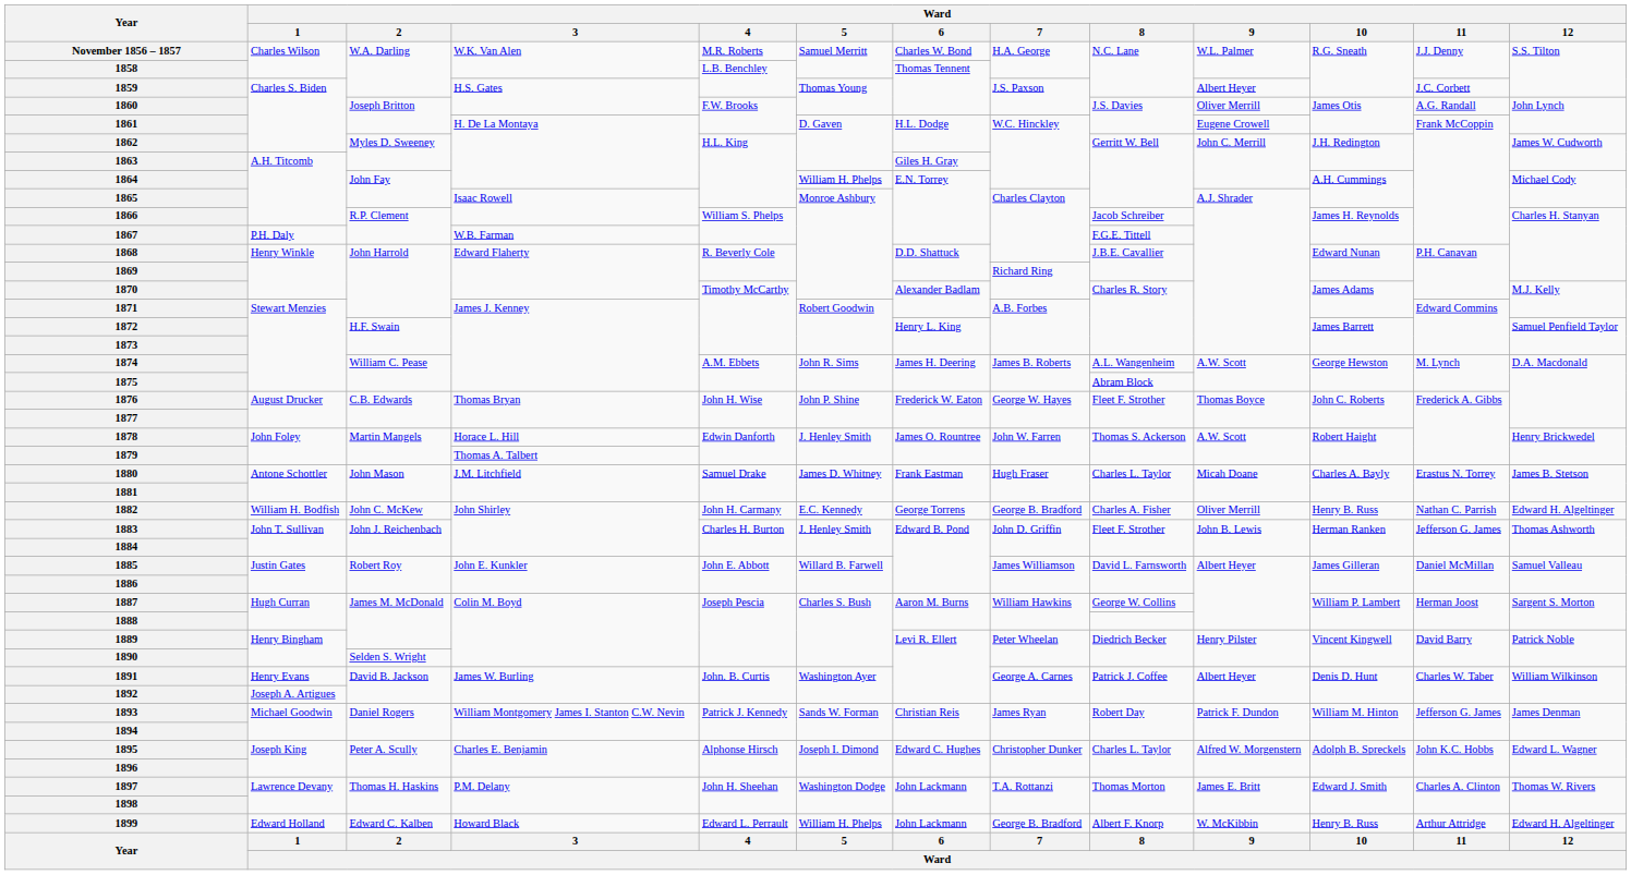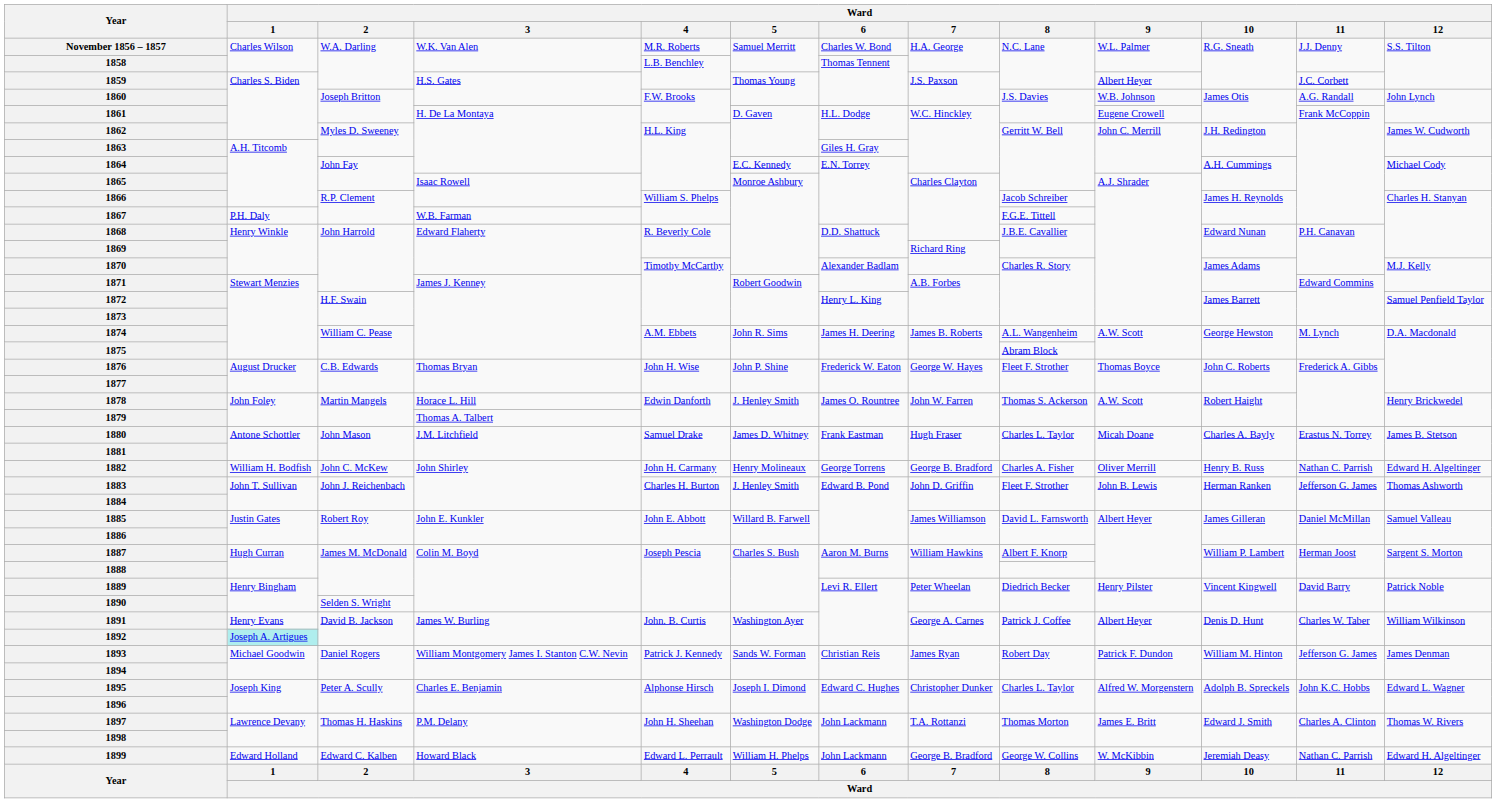 <table class="wikitable" width=100% style="font-size: 86%;">
 <tr>
 <th rowspan="2" width="15%">Year</th>
 <th colspan="12" align="left">Ward</th>
 </tr>
 <tr>
 <th>1</th>
 <th>2</th>
 <th>3</th>
 <th>4</th>
 <th>5</th>
 <th>6</th>
 <th>7</th>
 <th>8</th>
 <th>9</th>
 <th>10</th>
 <th>11</th>
 <th>12</th>
 </tr>
 <tr valign=top>
 <th>November 1856 – 1857</th>
 <td rowspan="2"><a href='#'>Charles Wilson</a></td>
 <td rowspan="3"><a href='#'>W.A. Darling</a></td>
 <td rowspan="2"><a href='#'>W.K. Van Alen</a></td>
 <td><a href='#'>M.R. Roberts</a></td>
 <td rowspan="2"><a href='#'>Samuel Merritt</a></td>
 <td><a href='#'>Charles W. Bond</a></td>
 <td rowspan="2"><a href='#'>H.A. George</a></td>
 <td rowspan="3"><a href='#'>N.C. Lane</a></td>
 <td rowspan="2"><a href='#'>W.L. Palmer</a></td>
 <td rowspan="3"><a href='#'>R.G. Sneath</a></td>
 <td rowspan="2"><a href='#'>J.J. Denny</a></td>
 <td rowspan="3"><a href='#'>S.S. Tilton</a></td>
 </tr>
 <tr valign=top>
 <th>1858</th>
 <td rowspan="2"><a href='#'>L.B. Benchley</a></td>
 <td rowspan="3"><a href='#'>Thomas Tennent</a></td>
 </tr>
 <tr valign=top>
 <th>1859</th>
 <td rowspan="4"><a href='#'>Charles S. Biden</a></td>
 <td rowspan="2"><a href='#'>H.S. Gates</a></td>
 <td rowspan="2"><a href='#'>Thomas Young</a></td>
 <td rowspan="2"><a href='#'>J.S. Paxson</a></td>
 <td rowspan="1"><a href='#'>Albert Heyer</a></td>
 <td><a href='#'>J.C. Corbett</a></td>
 </tr>
 <tr valign=top>
 <th>1860</th>
 <td rowspan="2"><a href='#'>Joseph Britton</a></td>
 <td rowspan="2"><a href='#'>F.W. Brooks</a></td>
 <td rowspan="2"><a href='#'>J.S. Davies</a></td>
-<td><a href='#'>Oliver Merrill</a></td>
+<td><a href='#'>W.B. Johnson</a></td>
 <td rowspan="2"><a href='#'>James Otis</a></td>
 <td><a href='#'>A.G. Randall</a><br></td>
 <td rowspan="2"><a href='#'>John Lynch</a></td>
 </tr>
 <tr valign=top>
 <th>1861</th>
 <td rowspan="4"><a href='#'>H. De La Montaya</a></td>
 <td rowspan="3"><a href='#'>D. Gaven</a></td>
 <td rowspan="2"><a href='#'>H.L. Dodge</a></td>
 <td rowspan="4"><a href='#'>W.C. Hinckley</a></td>
 <td><a href='#'>Eugene Crowell</a></td>
 <td rowspan="7"><a href='#'>Frank McCoppin</a></td>
 </tr>
 <tr valign=top>
 <th>1862</th>
 <td rowspan="2"><a href='#'>Myles D. Sweeney</a></td>
 <td rowspan="4"><a href='#'>H.L. King</a></td>
 <td rowspan="4"><a href='#'>Gerritt W. Bell</a></td>
 <td rowspan="3"><a href='#'>John C. Merrill</a></td>
 <td rowspan="2"><a href='#'>J.H. Redington</a></td>
 <td rowspan="2"><a href='#'>James W. Cudworth</a></td>
 </tr>
 <tr valign=top>
 <th>1863</th>
 <td rowspan="4"><a href='#'>A.H. Titcomb</a></td>
 <td><a href='#'>Giles H. Gray</a></td>
 </tr>
 <tr valign=top>
 <th>1864</th>
 <td rowspan="2"><a href='#'>John Fay</a></td>
-<td rowspan="1"><a href='#'>William H. Phelps</a></td>
+<td><a href='#'>E.C. Kennedy</a><br></td>
 <td rowspan="4"><a href='#'>E.N. Torrey</a></td>
 <td rowspan="2"><a href='#'>A.H. Cummings</a></td>
 <td rowspan="2"><a href='#'>Michael Cody</a></td>
 </tr>
 <tr valign=top>
 <th>1865</th>
 <td rowspan="2"><a href='#'>Isaac Rowell</a></td>
 <td rowspan="6"><a href='#'>Monroe Ashbury</a></td>
 <td rowspan="4"><a href='#'>Charles Clayton</a></td>
 <td rowspan="9"><a href='#'>A.J. Shrader</a></td>
 </tr>
 <tr valign=top>
 <th>1866</th>
 <td rowspan="2"><a href='#'>R.P. Clement</a></td>
 <td rowspan="2"><a href='#'>William S. Phelps</a></td>
 <td><a href='#'>Jacob Schreiber</a></td>
 <td rowspan="2"><a href='#'>James H. Reynolds</a></td>
 <td rowspan="4"><a href='#'>Charles H. Stanyan</a></td>
 </tr>
 <tr valign=top>
 <th>1867</th>
 <td><a href='#'>P.H. Daly</a></td>
 <td><a href='#'>W.B. Farman</a></td>
 <td><a href='#'>F.G.E. Tittell</a></td>
 </tr>
 <tr valign=top>
 <th>1868</th>
 <td rowspan="3"><a href='#'>Henry Winkle</a></td>
 <td rowspan="4"><a href='#'>John Harrold</a></td>
 <td rowspan="3"><a href='#'>Edward Flaherty</a></td>
 <td rowspan="2"><a href='#'>R. Beverly Cole</a></td>
 <td rowspan="2"><a href='#'>D.D. Shattuck</a></td>
 <td rowspan="2"><a href='#'>J.B.E. Cavallier</a></td>
 <td rowspan="2"><a href='#'>Edward Nunan</a></td>
 <td rowspan="3"><a href='#'>P.H. Canavan</a></td>
 </tr>
 <tr valign=top>
 <th>1869</th>
 <td rowspan="2"><a href='#'>Richard Ring</a></td>
 </tr>
 <tr valign=top>
 <th>1870</th>
 <td rowspan="4"><a href='#'>Timothy McCarthy</a></td>
 <td rowspan="2"><a href='#'>Alexander Badlam</a></td>
 <td rowspan="4"><a href='#'>Charles R. Story</a></td>
 <td rowspan="2"><a href='#'>James Adams</a></td>
 <td rowspan="2"><a href='#'>M.J. Kelly</a></td>
 </tr>
 <tr valign=top>
 <th>1871</th>
 <td rowspan="5"><a href='#'>Stewart Menzies</a></td>
 <td rowspan="5"><a href='#'>James J. Kenney</a></td>
 <td rowspan="3"><a href='#'>Robert Goodwin</a></td>
 <td rowspan="3"><a href='#'>A.B. Forbes</a></td>
 <td rowspan="3"><a href='#'>Edward Commins</a></td>
 </tr>
 <tr valign=top>
 <th>1872</th>
 <td rowspan="2"><a href='#'>H.F. Swain</a></td>
 <td rowspan="2"><a href='#'>Henry L. King</a></td>
 <td rowspan="2"><a href='#'>James Barrett</a></td>
 <td rowspan="2"><a href='#'>Samuel Penfield Taylor</a></td>
 </tr>
 <tr valign=top>
 <th>1873</th>
 </tr>
 <tr valign=top>
 <th>1874</th>
 <td rowspan="2"><a href='#'>William C. Pease</a></td>
 <td rowspan="2"><a href='#'>A.M. Ebbets</a></td>
 <td rowspan="2"><a href='#'>John R. Sims</a></td>
 <td rowspan="2"><a href='#'>James H. Deering</a></td>
 <td rowspan="2"><a href='#'>James B. Roberts</a></td>
 <td><a href='#'>A.L. Wangenheim</a><br></td>
 <td rowspan="2"><a href='#'>A.W. Scott</a></td>
 <td rowspan="2"><a href='#'>George Hewston</a></td>
 <td rowspan="2"><a href='#'>M. Lynch</a></td>
 <td rowspan="4"><a href='#'>D.A. Macdonald</a></td>
 </tr>
 <tr valign=top>
 <th>1875</th>
 <td><a href='#'>Abram Block</a></td>
 </tr>
 <tr valign=top>
 <th>1876</th>
 <td rowspan="2"><a href='#'>August Drucker</a></td>
 <td rowspan="2"><a href='#'>C.B. Edwards</a></td>
 <td rowspan="2"><a href='#'>Thomas Bryan</a></td>
 <td rowspan="2"><a href='#'>John H. Wise</a></td>
 <td rowspan="2"><a href='#'>John P. Shine</a></td>
 <td rowspan="2"><a href='#'>Frederick W. Eaton</a></td>
 <td rowspan="2"><a href='#'>George W. Hayes</a></td>
 <td rowspan="2"><a href='#'>Fleet F. Strother</a></td>
 <td rowspan="2"><a href='#'>Thomas Boyce</a></td>
 <td rowspan="2"><a href='#'>John C. Roberts</a></td>
 <td rowspan="4"><a href='#'>Frederick A. Gibbs</a></td>
 </tr>
 <tr valign=top>
 <th>1877</th>
 </tr>
 <tr valign=top>
 <th>1878</th>
 <td rowspan="2"><a href='#'>John Foley</a></td>
 <td rowspan="2"><a href='#'>Martin Mangels</a></td>
 <td><a href='#'>Horace L. Hill</a></td>
 <td rowspan="2"><a href='#'>Edwin Danforth</a></td>
 <td rowspan="2"><a href='#'>J. Henley Smith</a></td>
 <td rowspan="2"><a href='#'>James O. Rountree</a></td>
 <td rowspan="2"><a href='#'>John W. Farren</a></td>
 <td rowspan="2"><a href='#'>Thomas S. Ackerson</a></td>
 <td rowspan="2"><a href='#'>A.W. Scott</a></td>
 <td rowspan="2"><a href='#'>Robert Haight</a></td>
 <td rowspan="2"><a href='#'>Henry Brickwedel</a></td>
 </tr>
 <tr valign=top>
 <th>1879</th>
 <td><a href='#'>Thomas A. Talbert</a></td>
 </tr>
 <tr valign=top>
 <th>1880</th>
 <td rowspan="2"><a href='#'>Antone Schottler</a></td>
 <td rowspan="2"><a href='#'>John Mason</a></td>
 <td rowspan="2"><a href='#'>J.M. Litchfield</a></td>
 <td rowspan="2"><a href='#'>Samuel Drake</a></td>
 <td rowspan="2"><a href='#'>James D. Whitney</a></td>
 <td rowspan="2"><a href='#'>Frank Eastman</a></td>
 <td rowspan="2"><a href='#'>Hugh Fraser</a></td>
 <td rowspan="2"><a href='#'>Charles L. Taylor</a></td>
 <td rowspan="2"><a href='#'>Micah Doane</a></td>
 <td rowspan="2"><a href='#'>Charles A. Bayly</a></td>
 <td rowspan="2"><a href='#'>Erastus N. Torrey</a></td>
 <td rowspan="2"><a href='#'>James B. Stetson</a></td>
 </tr>
 <tr valign=top>
 <th>1881</th>
 </tr>
 <tr valign=top>
 <th>1882</th>
 <td><a href='#'>William H. Bodfish</a></td>
 <td><a href='#'>John C. McKew</a></td>
 <td rowspan="3"><a href='#'>John Shirley</a></td>
 <td><a href='#'>John H. Carmany</a></td>
-<td><a href='#'>E.C. Kennedy</a><br></td>
+<td><a href='#'>Henry Molineaux</a></td>
 <td><a href='#'>George Torrens</a></td>
 <td><a href='#'>George B. Bradford</a></td>
 <td><a href='#'>Charles A. Fisher</a></td>
 <td><a href='#'>Oliver Merrill</a></td>
 <td><a href='#'>Henry B. Russ</a></td>
 <td><a href='#'>Nathan C. Parrish</a></td>
 <td rowspan="1"><a href='#'>Edward H. Algeltinger</a></td>
 </tr>
 <tr valign=top>
 <th>1883</th>
 <td rowspan="2"><a href='#'>John T. Sullivan</a></td>
 <td rowspan="2"><a href='#'>John J. Reichenbach</a></td>
 <td rowspan="2"><a href='#'>Charles H. Burton</a></td>
 <td rowspan="2"><a href='#'>J. Henley Smith</a></td>
 <td rowspan="4"><a href='#'>Edward B. Pond</a></td>
 <td rowspan="2"><a href='#'>John D. Griffin</a></td>
 <td rowspan="2"><a href='#'>Fleet F. Strother</a></td>
 <td rowspan="2"><a href='#'>John B. Lewis</a></td>
 <td rowspan="2"><a href='#'>Herman Ranken</a></td>
 <td rowspan="2"><a href='#'>Jefferson G. James</a></td>
 <td rowspan="2"><a href='#'>Thomas Ashworth</a></td>
 </tr>
 <tr valign=top>
 <th>1884</th>
 </tr>
 <tr valign=top>
 <th>1885</th>
 <td rowspan="2"><a href='#'>Justin Gates</a></td>
 <td rowspan="2"><a href='#'>Robert Roy</a></td>
 <td rowspan="2"><a href='#'>John E. Kunkler</a></td>
 <td rowspan="2"><a href='#'>John E. Abbott</a></td>
 <td rowspan="2"><a href='#'>Willard B. Farwell</a></td>
 <td rowspan="2"><a href='#'>James Williamson</a></td>
 <td rowspan="2"><a href='#'>David L. Farnsworth</a></td>
 <td rowspan="4"><a href='#'>Albert Heyer</a></td>
 <td rowspan="2"><a href='#'>James Gilleran</a></td>
 <td rowspan="2"><a href='#'>Daniel McMillan</a></td>
 <td rowspan="2"><a href='#'>Samuel Valleau</a></td>
 </tr>
 <tr valign=top>
 <th>1886</th>
 </tr>
 <tr valign=top>
 <th>1887</th>
 <td rowspan="2"><a href='#'>Hugh Curran</a></td>
 <td rowspan="3"><a href='#'>James M. McDonald</a></td>
 <td rowspan="4"><a href='#'>Colin M. Boyd</a></td>
 <td rowspan="4"><a href='#'>Joseph Pescia</a></td>
 <td rowspan="4"><a href='#'>Charles S. Bush</a></td>
 <td rowspan="2"><a href='#'>Aaron M. Burns</a></td>
 <td rowspan="2"><a href='#'>William Hawkins</a></td>
-<td rowspan="1"><a href='#'>George W. Collins</a></td>
+<td rowspan="1"><a href='#'>Albert F. Knorp</a></td>
 <td rowspan="2"><a href='#'>William P. Lambert</a></td>
 <td rowspan="2"><a href='#'>Herman Joost</a></td>
 <td rowspan="2"><a href='#'>Sargent S. Morton</a></td>
 </tr>
 <tr valign=top>
 <th>1888</th>
 </tr>
 <tr valign=top>
 <th>1889</th>
 <td rowspan="2"><a href='#'>Henry Bingham</a></td>
 <td rowspan="4"><a href='#'>Levi R. Ellert</a></td>
 <td rowspan="2"><a href='#'>Peter Wheelan</a></td>
 <td rowspan="2"><a href='#'>Diedrich Becker</a></td>
 <td rowspan="2"><a href='#'>Henry Pilster</a></td>
 <td rowspan="2"><a href='#'>Vincent Kingwell</a></td>
 <td rowspan="2"><a href='#'>David Barry</a></td>
 <td rowspan="2"><a href='#'>Patrick Noble</a></td>
 </tr>
 <tr valign=top>
 <th>1890</th>
 <td><a href='#'>Selden S. Wright</a></td>
 </tr>
 <tr valign=top>
 <th>1891</th>
 <td><a href='#'>Henry Evans</a></td>
 <td rowspan="2"><a href='#'>David B. Jackson</a></td>
 <td rowspan="2"><a href='#'>James W. Burling</a></td>
 <td rowspan="2"><a href='#'>John. B. Curtis</a></td>
 <td rowspan="2"><a href='#'>Washington Ayer</a></td>
 <td rowspan="2"><a href='#'>George A. Carnes</a></td>
 <td rowspan="2"><a href='#'>Patrick J. Coffee</a></td>
 <td rowspan="2"><a href='#'>Albert Heyer</a></td>
 <td rowspan="2"><a href='#'>Denis D. Hunt</a></td>
 <td rowspan="2"><a href='#'>Charles W. Taber</a></td>
 <td rowspan="2"><a href='#'>William Wilkinson</a></td>
 </tr>
 <tr valign=top>
 <th>1892</th>
-<td><a href='#'>Joseph A. Artigues</a></td>
+<td style="background: paleturquoise;"><a href='#'>Joseph A. Artigues</a></td>
 </tr>
 <tr valign=top>
 <th>1893</th>
 <td rowspan="2"><a href='#'>Michael Goodwin</a></td>
 <td rowspan="2"><a href='#'>Daniel Rogers</a></td>
 <td rowspan="2"><a href='#'>William Montgomery</a> <a href='#'>James I. Stanton</a> <a href='#'>C.W. Nevin</a></td>
 <td rowspan="2"><a href='#'>Patrick J. Kennedy</a></td>
 <td rowspan="2"><a href='#'>Sands W. Forman</a></td>
 <td rowspan="2"><a href='#'>Christian Reis</a></td>
 <td rowspan="2"><a href='#'>James Ryan</a></td>
 <td rowspan="2"><a href='#'>Robert Day</a></td>
 <td rowspan="2"><a href='#'>Patrick F. Dundon</a></td>
 <td rowspan="2"><a href='#'>William M. Hinton</a></td>
 <td rowspan="2"><a href='#'>Jefferson G. James</a></td>
 <td rowspan="2"><a href='#'>James Denman</a></td>
 </tr>
 <tr valign=top>
 <th>1894</th>
 </tr>
 <tr valign=top>
 <th>1895</th>
 <td rowspan="2"><a href='#'>Joseph King</a></td>
 <td rowspan="2"><a href='#'>Peter A. Scully</a></td>
 <td rowspan="2"><a href='#'>Charles E. Benjamin</a></td>
 <td rowspan="2"><a href='#'>Alphonse Hirsch</a></td>
 <td rowspan="2"><a href='#'>Joseph I. Dimond</a></td>
 <td rowspan="2"><a href='#'>Edward C. Hughes</a></td>
 <td rowspan="2"><a href='#'>Christopher Dunker</a></td>
 <td rowspan="2"><a href='#'>Charles L. Taylor</a></td>
 <td rowspan="2"><a href='#'>Alfred W. Morgenstern</a></td>
 <td rowspan="2"><a href='#'>Adolph B. Spreckels</a></td>
 <td rowspan="2"><a href='#'>John K.C. Hobbs</a></td>
 <td rowspan="2"><a href='#'>Edward L. Wagner</a></td>
 </tr>
 <tr valign=top>
 <th>1896</th>
 </tr>
 <tr valign=top>
 <th>1897</th>
 <td rowspan="2"><a href='#'>Lawrence Devany</a></td>
 <td rowspan="2"><a href='#'>Thomas H. Haskins</a></td>
 <td rowspan="2"><a href='#'>P.M. Delany</a></td>
 <td rowspan="2"><a href='#'>John H. Sheehan</a></td>
 <td rowspan="2"><a href='#'>Washington Dodge</a></td>
 <td rowspan="2"><a href='#'>John Lackmann</a></td>
 <td rowspan="2"><a href='#'>T.A. Rottanzi</a></td>
 <td rowspan="2"><a href='#'>Thomas Morton</a></td>
 <td rowspan="2"><a href='#'>James E. Britt</a></td>
 <td rowspan="2"><a href='#'>Edward J. Smith</a></td>
 <td rowspan="2"><a href='#'>Charles A. Clinton</a></td>
 <td rowspan="2"><a href='#'>Thomas W. Rivers</a></td>
 </tr>
 <tr valign=top>
 <th>1898</th>
 </tr>
 <tr valign=top>
 <th>1899</th>
 <td rowspan="1"><a href='#'>Edward Holland</a></td>
 <td rowspan="1"><a href='#'>Edward C. Kalben</a></td>
 <td rowspan="1"><a href='#'>Howard Black</a></td>
 <td rowspan="1"><a href='#'>Edward L. Perrault</a></td>
 <td rowspan="1"><a href='#'>William H. Phelps</a></td>
 <td rowspan="1"><a href='#'>John Lackmann</a></td>
 <td><a href='#'>George B. Bradford</a></td>
-<td rowspan="1"><a href='#'>Albert F. Knorp</a></td>
+<td rowspan="1"><a href='#'>George W. Collins</a></td>
 <td><a href='#'>W. McKibbin</a></td>
-<td><a href='#'>Henry B. Russ</a></td>
-<td rowspan="1"><a href='#'>Arthur Attridge</a></td>
+<td rowspan="1"><a href='#'>Jeremiah Deasy</a></td>
+<td><a href='#'>Nathan C. Parrish</a></td>
 <td rowspan="1"><a href='#'>Edward H. Algeltinger</a></td>
 </tr>
 <tr>
 <th rowspan="2" width="15%">Year</th>
 <th>1</th>
 <th>2</th>
 <th>3</th>
 <th>4</th>
 <th>5</th>
 <th>6</th>
 <th>7</th>
 <th>8</th>
 <th>9</th>
 <th>10</th>
 <th>11</th>
 <th>12</th>
 </tr>
 <tr>
 <th colspan="12" align="left">Ward</th>
 </tr>
 </table>
